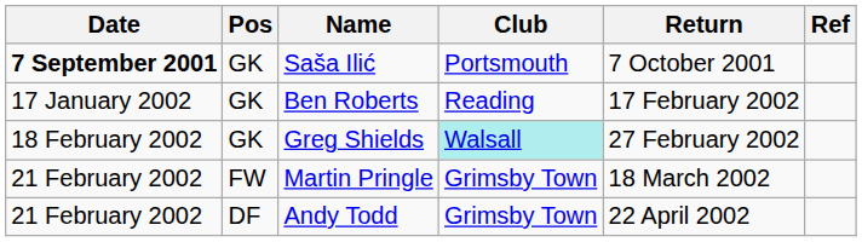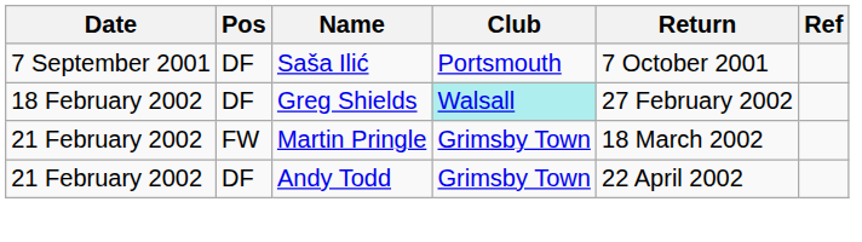 <table class="wikitable" style="text-align: left">
 <tr>
 <th>Date</th>
 <th>Pos</th>
 <th>Name</th>
 <th>Club</th>
 <th>Return</th>
 <th>Ref</th>
 </tr>
 <tr>
-<td><strong>7 September 2001</strong></td>
-<td>GK</td>
+<td>7 September 2001</td>
+<td>DF</td>
 <td> <a href='#'>Saša Ilić</a></td>
 <td><a href='#'>Portsmouth</a></td>
 <td>7 October 2001</td>
 <td style="text-align: center"></td>
 </tr>
 <tr>
-<td>17 January 2002</td>
-<td>GK</td>
-<td> <a href='#'>Ben Roberts</a></td>
-<td><a href='#'>Reading</a></td>
-<td>17 February 2002</td>
-<td style="text-align: center"></td>
-</tr>
-<tr>
 <td>18 February 2002</td>
-<td>GK</td>
+<td>DF</td>
 <td> <a href='#'>Greg Shields</a></td>
 <td style="background: paleturquoise;"><a href='#'>Walsall</a></td>
 <td>27 February 2002</td>
 <td style="text-align: center"></td>
 </tr>
 <tr>
 <td>21 February 2002</td>
 <td>FW</td>
 <td> <a href='#'>Martin Pringle</a></td>
 <td><a href='#'>Grimsby Town</a></td>
 <td>18 March 2002</td>
 <td style="text-align: center"></td>
 </tr>
 <tr>
 <td>21 February 2002</td>
 <td>DF</td>
 <td> <a href='#'>Andy Todd</a></td>
 <td><a href='#'>Grimsby Town</a></td>
 <td>22 April 2002</td>
 <td style="text-align: center"></td>
 </tr>
 </table>
